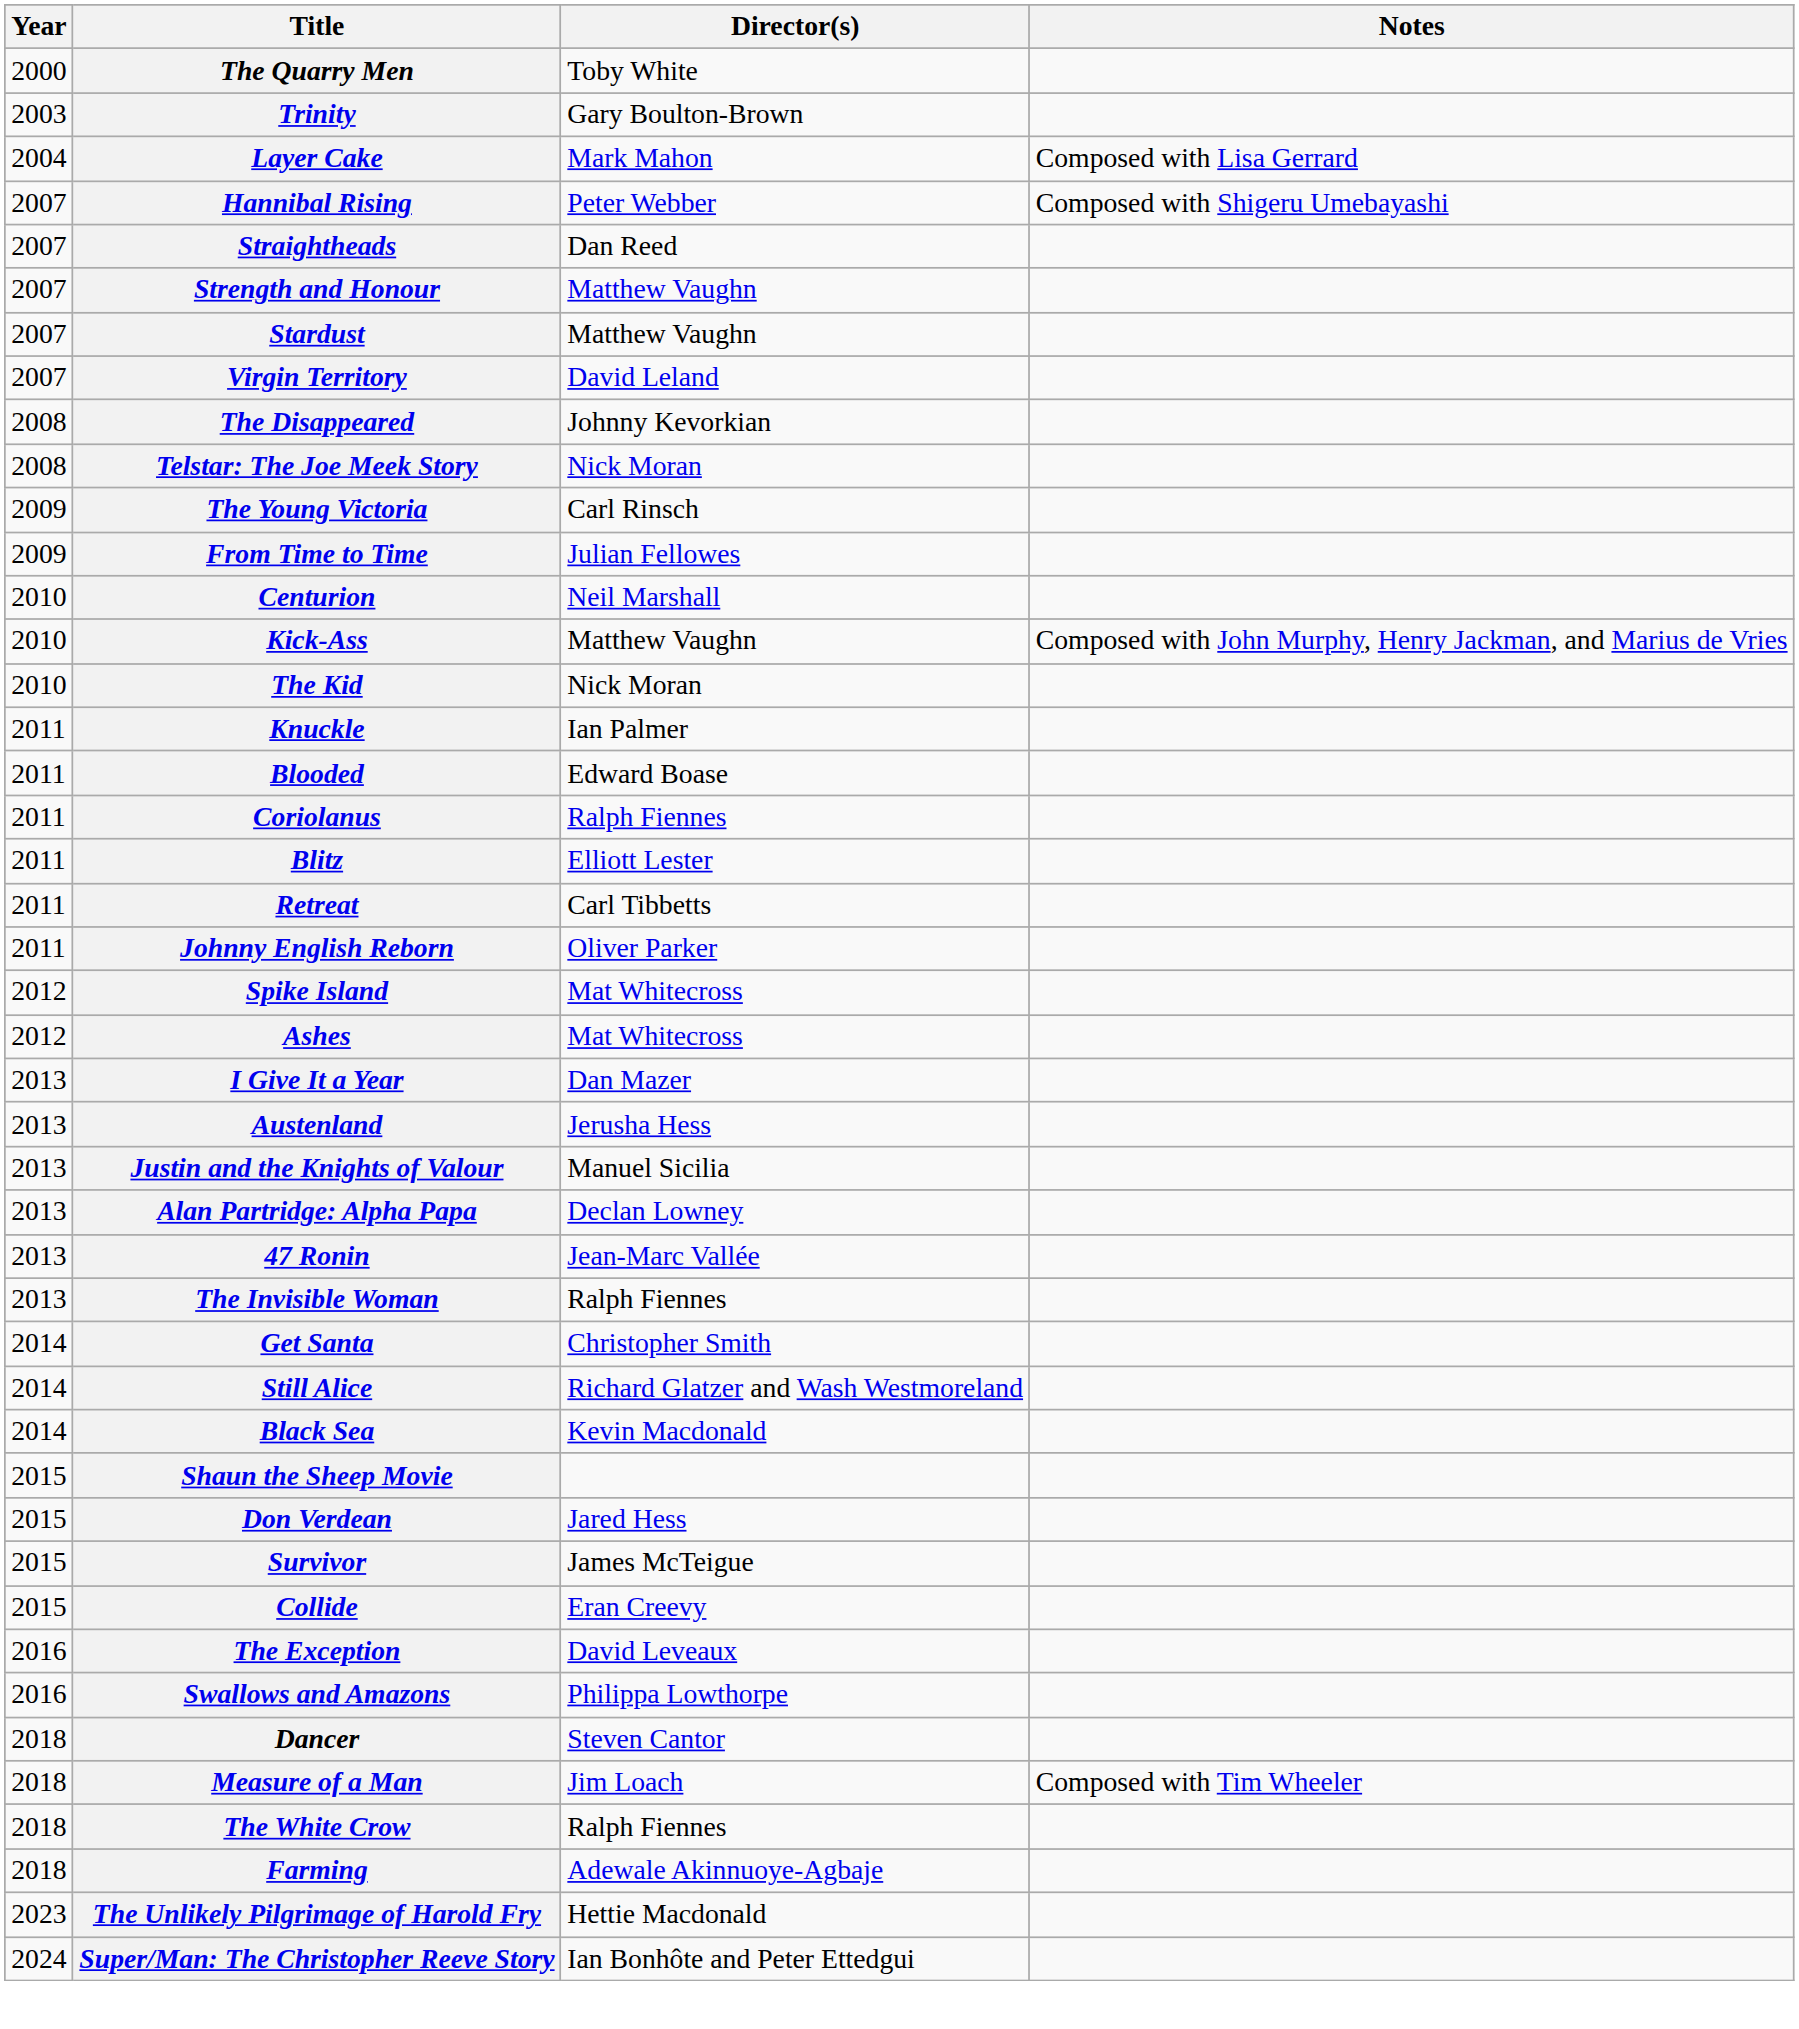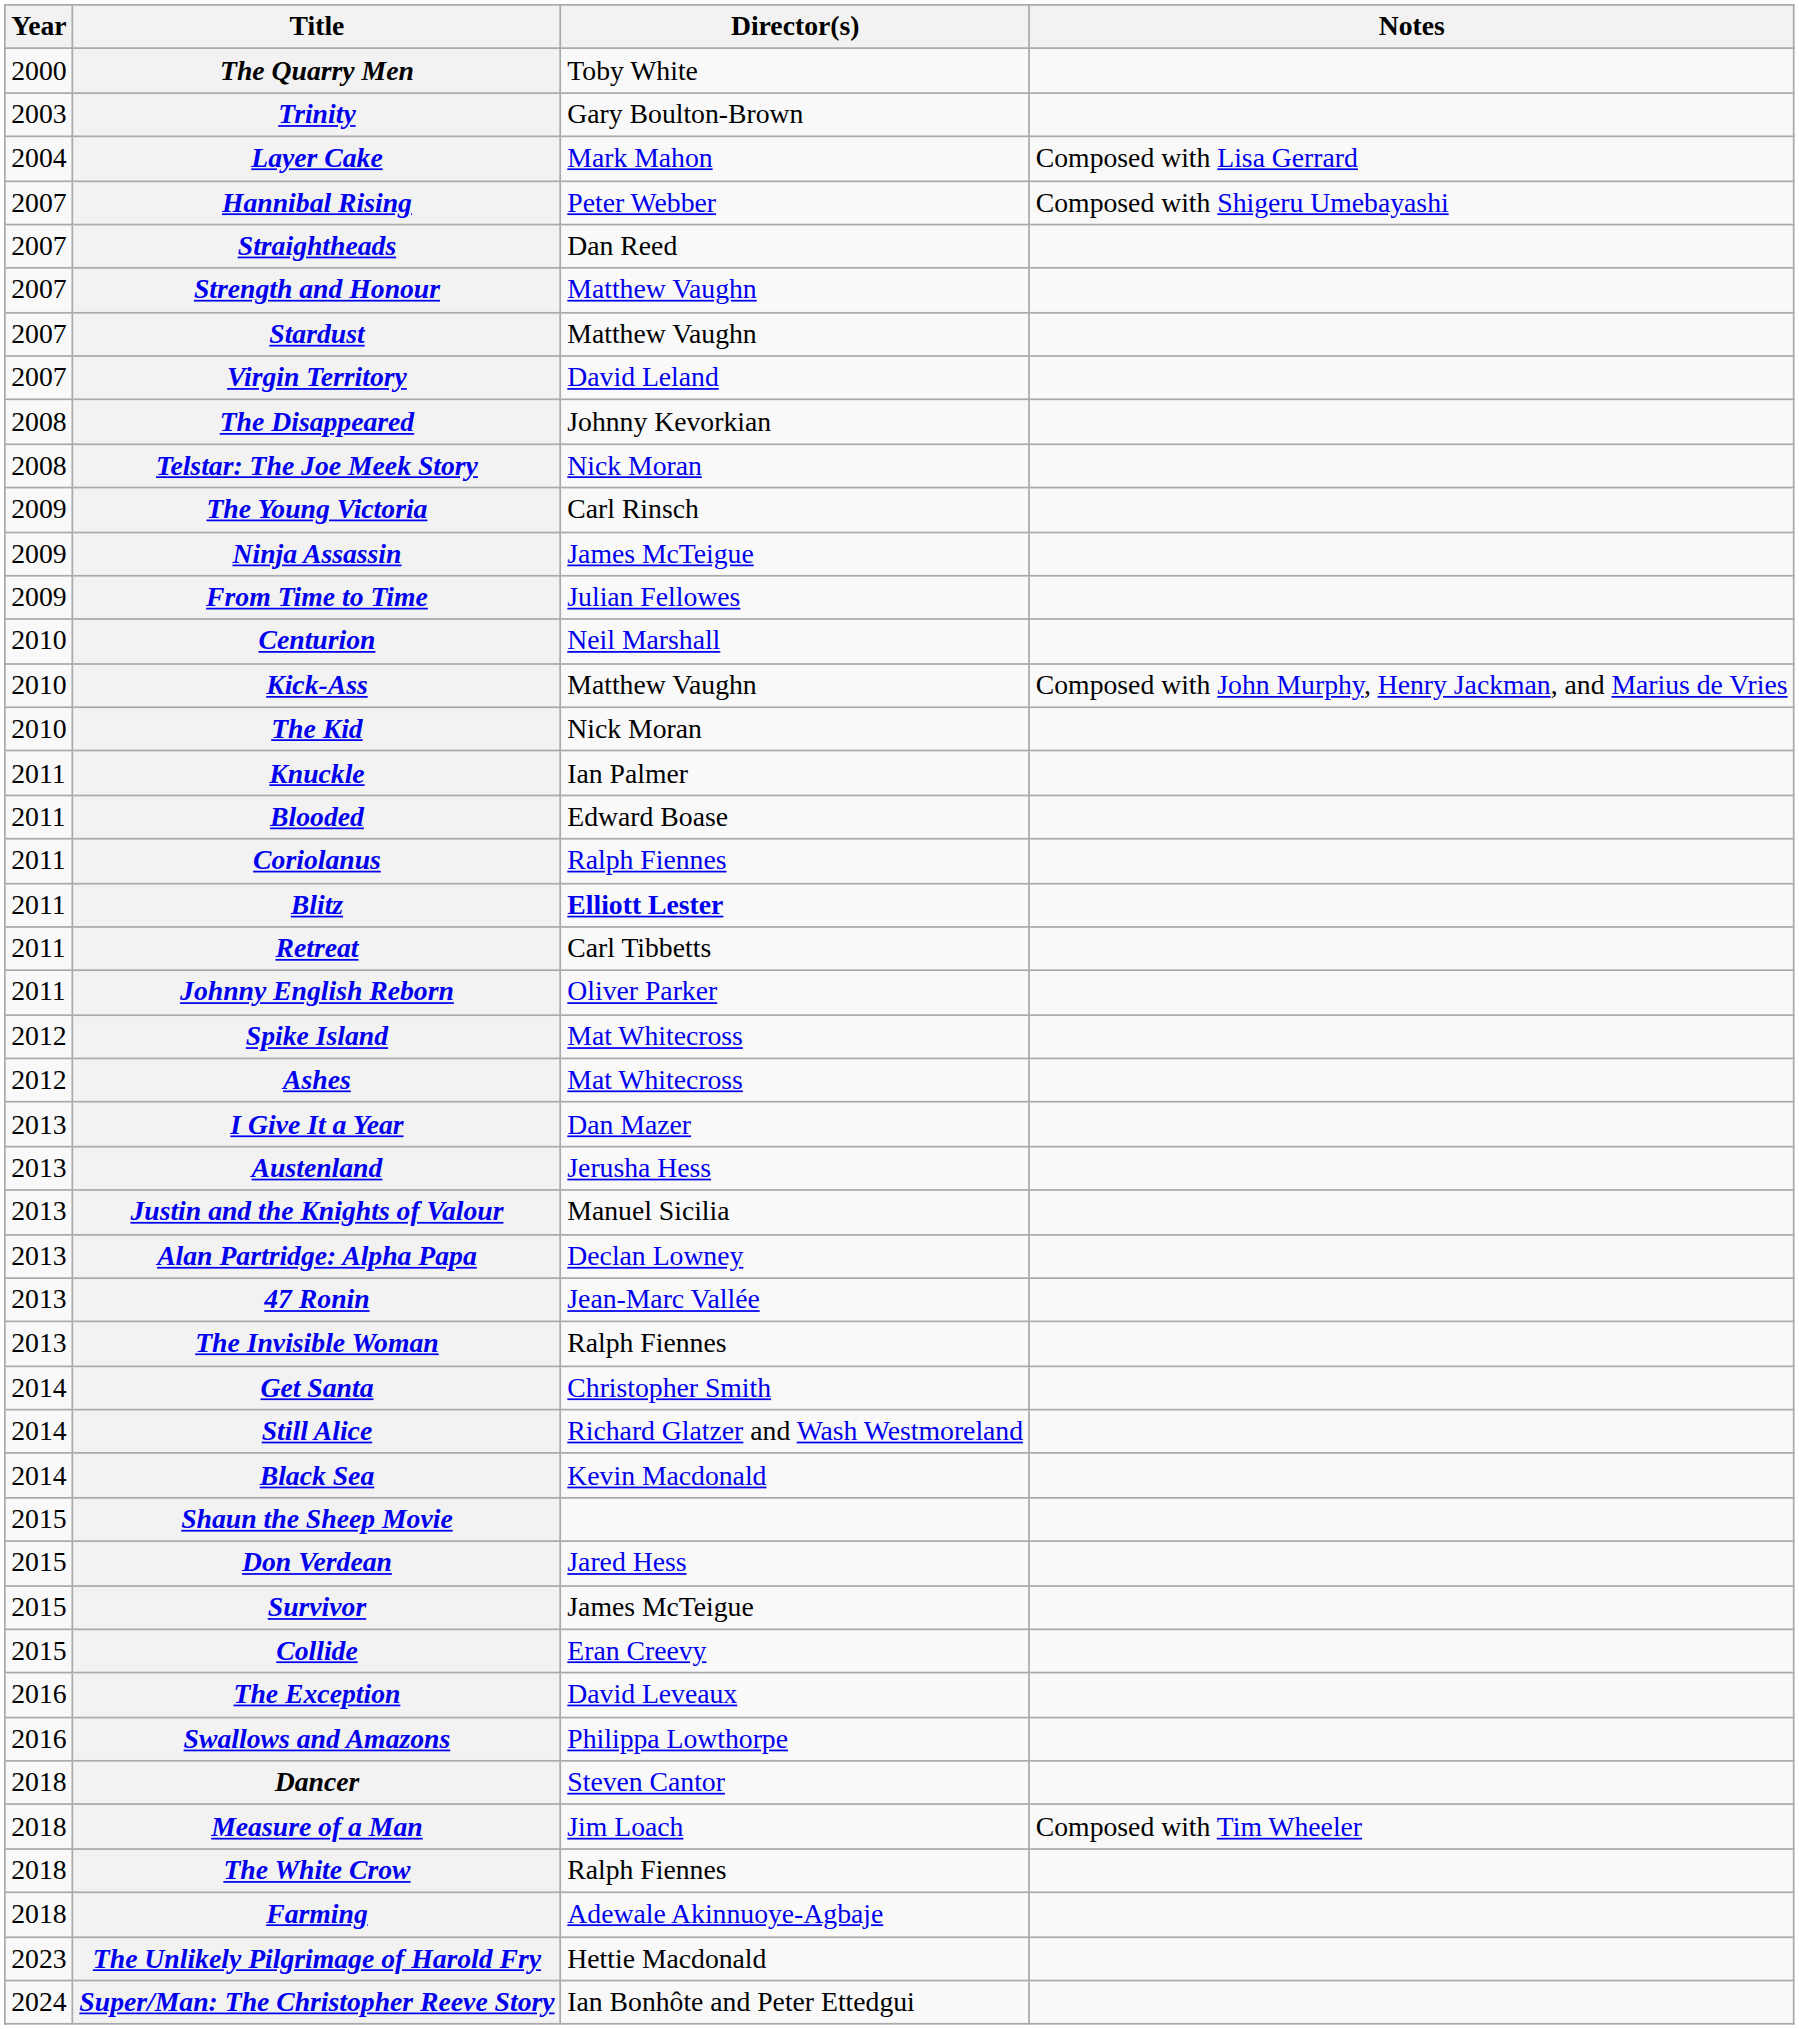 <table class="wikitable plainrowheaders">
 <tr>
 <th>Year</th>
 <th>Title</th>
 <th>Director(s)</th>
 <th>Notes</th>
 </tr>
 <tr>
 <td>2000</td>
 <th scope="row"><em>The Quarry Men</em></th>
 <td>Toby White</td>
 <td></td>
 </tr>
 <tr>
 <td>2003</td>
 <th scope="row"><em><a href='#'>Trinity</a></em></th>
 <td>Gary Boulton-Brown</td>
 <td></td>
 </tr>
 <tr>
 <td>2004</td>
 <th scope="row"><em><a href='#'>Layer Cake</a></em></th>
 <td><a href='#'>Mark Mahon</a></td>
 <td>Composed with <a href='#'>Lisa Gerrard</a></td>
 </tr>
 <tr>
 <td>2007</td>
 <th scope="row"><em><a href='#'>Hannibal Rising</a></em></th>
 <td><a href='#'>Peter Webber</a></td>
 <td>Composed with <a href='#'>Shigeru Umebayashi</a></td>
 </tr>
 <tr>
 <td>2007</td>
 <th scope="row"><em><a href='#'>Straightheads</a></em></th>
 <td>Dan Reed</td>
 <td></td>
 </tr>
 <tr>
 <td>2007</td>
 <th scope="row"><em><a href='#'>Strength and Honour</a></em></th>
 <td><a href='#'>Matthew Vaughn</a></td>
 <td></td>
 </tr>
 <tr>
 <td>2007</td>
 <th scope="row"><em><a href='#'>Stardust</a></em></th>
 <td>Matthew Vaughn</td>
 <td></td>
 </tr>
 <tr>
 <td>2007</td>
 <th scope="row"><em><a href='#'>Virgin Territory</a></em></th>
 <td><a href='#'>David Leland</a></td>
 <td></td>
 </tr>
 <tr>
 <td>2008</td>
 <th scope="row"><em><a href='#'>The Disappeared</a></em></th>
 <td>Johnny Kevorkian</td>
 <td></td>
 </tr>
 <tr>
 <td>2008</td>
 <th scope="row"><em><a href='#'>Telstar: The Joe Meek Story</a></em></th>
 <td><a href='#'>Nick Moran</a></td>
 <td></td>
 </tr>
 <tr>
 <td>2009</td>
 <th scope="row"><em><a href='#'>The Young Victoria</a></em></th>
 <td>Carl Rinsch</td>
 <td></td>
 </tr>
 <tr>
 <td>2009</td>
+<th scope="row"><em><a href='#'>Ninja Assassin</a></em></th>
+<td><a href='#'>James McTeigue</a></td>
+<td></td>
+</tr>
+<tr>
+<td>2009</td>
 <th scope="row"><em><a href='#'>From Time to Time</a></em></th>
 <td><a href='#'>Julian Fellowes</a></td>
 <td></td>
 </tr>
 <tr>
 <td>2010</td>
 <th scope="row"><em><a href='#'>Centurion</a></em></th>
 <td><a href='#'>Neil Marshall</a></td>
 <td></td>
 </tr>
 <tr>
 <td>2010</td>
 <th scope="row"><em><a href='#'>Kick-Ass</a></em></th>
 <td>Matthew Vaughn</td>
 <td>Composed with <a href='#'>John Murphy</a>, <a href='#'>Henry Jackman</a>, and <a href='#'>Marius de Vries</a></td>
 </tr>
 <tr>
 <td>2010</td>
 <th scope="row"><em><a href='#'>The Kid</a></em></th>
 <td>Nick Moran</td>
 <td></td>
 </tr>
 <tr>
 <td>2011</td>
 <th scope="row"><em><a href='#'>Knuckle</a></em></th>
 <td>Ian Palmer</td>
 <td></td>
 </tr>
 <tr>
 <td>2011</td>
 <th scope="row"><em><a href='#'>Blooded</a></em></th>
 <td>Edward Boase</td>
 <td></td>
 </tr>
 <tr>
 <td>2011</td>
 <th scope="row"><em><a href='#'>Coriolanus</a></em></th>
 <td><a href='#'>Ralph Fiennes</a></td>
 <td></td>
 </tr>
 <tr>
 <td>2011</td>
 <th scope="row"><em><a href='#'>Blitz</a></em></th>
-<td><a href='#'>Elliott Lester</a></td>
+<td><strong><a href='#'>Elliott Lester</a></strong></td>
 <td></td>
 </tr>
 <tr>
 <td>2011</td>
 <th scope="row"><em><a href='#'>Retreat</a></em></th>
 <td>Carl Tibbetts</td>
 <td></td>
 </tr>
 <tr>
 <td>2011</td>
 <th scope="row"><em><a href='#'>Johnny English Reborn</a></em></th>
 <td><a href='#'>Oliver Parker</a></td>
 <td></td>
 </tr>
 <tr>
 <td>2012</td>
 <th scope="row"><em><a href='#'>Spike Island</a></em></th>
 <td><a href='#'>Mat Whitecross</a></td>
 <td></td>
 </tr>
 <tr>
 <td>2012</td>
 <th scope="row"><em><a href='#'>Ashes</a></em></th>
 <td><a href='#'>Mat Whitecross</a></td>
 <td></td>
 </tr>
 <tr>
 <td>2013</td>
 <th scope="row"><em><a href='#'>I Give It a Year</a></em></th>
 <td><a href='#'>Dan Mazer</a></td>
 <td></td>
 </tr>
 <tr>
 <td>2013</td>
 <th scope="row"><em><a href='#'>Austenland</a></em></th>
 <td><a href='#'>Jerusha Hess</a></td>
 <td></td>
 </tr>
 <tr>
 <td>2013</td>
 <th scope="row"><em><a href='#'>Justin and the Knights of Valour</a></em></th>
 <td>Manuel Sicilia</td>
 <td></td>
 </tr>
 <tr>
 <td>2013</td>
 <th scope="row"><em><a href='#'>Alan Partridge: Alpha Papa</a></em></th>
 <td><a href='#'>Declan Lowney</a></td>
 <td></td>
 </tr>
 <tr>
 <td>2013</td>
 <th scope="row"><em><a href='#'>47 Ronin</a></em></th>
 <td><a href='#'>Jean-Marc Vallée</a></td>
 <td></td>
 </tr>
 <tr>
 <td>2013</td>
 <th scope="row"><em><a href='#'>The Invisible Woman</a></em></th>
 <td>Ralph Fiennes</td>
 <td></td>
 </tr>
 <tr>
 <td>2014</td>
 <th scope="row"><em><a href='#'>Get Santa</a></em></th>
 <td><a href='#'>Christopher Smith</a></td>
 <td></td>
 </tr>
 <tr>
 <td>2014</td>
 <th scope="row"><em><a href='#'>Still Alice</a></em></th>
 <td><a href='#'>Richard Glatzer</a> and <a href='#'>Wash Westmoreland</a></td>
 <td></td>
 </tr>
 <tr>
 <td>2014</td>
 <th scope="row"><em><a href='#'>Black Sea</a></em></th>
 <td><a href='#'>Kevin Macdonald</a></td>
 <td></td>
 </tr>
 <tr>
 <td>2015</td>
 <th scope="row"><em><a href='#'>Shaun the Sheep Movie</a></em></th>
 <td></td>
 <td></td>
 </tr>
 <tr>
 <td>2015</td>
 <th scope="row"><em><a href='#'>Don Verdean</a></em></th>
 <td><a href='#'>Jared Hess</a></td>
 <td></td>
 </tr>
 <tr>
 <td>2015</td>
 <th scope="row"><em><a href='#'>Survivor</a></em></th>
 <td>James McTeigue</td>
 <td></td>
 </tr>
 <tr>
 <td>2015</td>
 <th scope="row"><em><a href='#'>Collide</a></em></th>
 <td><a href='#'>Eran Creevy</a></td>
 <td></td>
 </tr>
 <tr>
 <td>2016</td>
 <th scope="row"><em><a href='#'>The Exception</a></em></th>
 <td><a href='#'>David Leveaux</a></td>
 <td></td>
 </tr>
 <tr>
 <td>2016</td>
 <th scope="row"><em><a href='#'>Swallows and Amazons</a></em></th>
 <td><a href='#'>Philippa Lowthorpe</a></td>
 <td></td>
 </tr>
 <tr>
 <td>2018</td>
 <th scope="row"><em>Dancer</em></th>
 <td><a href='#'>Steven Cantor</a></td>
 <td></td>
 </tr>
 <tr>
 <td>2018</td>
 <th scope="row"><em><a href='#'>Measure of a Man</a></em></th>
 <td><a href='#'>Jim Loach</a></td>
 <td>Composed with <a href='#'>Tim Wheeler</a></td>
 </tr>
 <tr>
 <td>2018</td>
 <th scope="row"><em><a href='#'>The White Crow</a></em></th>
 <td>Ralph Fiennes</td>
 <td></td>
 </tr>
 <tr>
 <td>2018</td>
 <th scope="row"><em><a href='#'>Farming</a></em></th>
 <td><a href='#'>Adewale Akinnuoye-Agbaje</a></td>
 <td></td>
 </tr>
 <tr>
 <td>2023</td>
 <th scope="row"><em><a href='#'>The Unlikely Pilgrimage of Harold Fry</a></em></th>
 <td>Hettie Macdonald</td>
 <td></td>
 </tr>
 <tr>
 <td>2024</td>
 <th scope="row"><em><a href='#'>Super/Man: The Christopher Reeve Story</a></em></th>
 <td>Ian Bonhôte and Peter Ettedgui</td>
 <td></td>
 </tr>
 </table>
